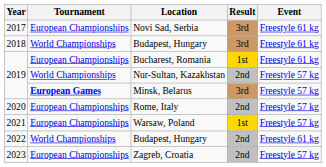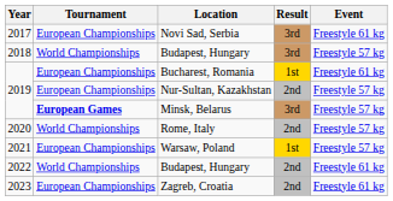 <table class="wikitable" style="font-size:95%;">
 <tr>
 <th>Year</th>
 <th>Tournament</th>
 <th>Location</th>
 <th>Result</th>
 <th>Event</th>
 </tr>
 <tr>
 <td>2017</td>
 <td><a href='#'>European Championships</a></td>
 <td>Novi Sad, Serbia</td>
 <td align="center" bgcolor="cc9966">3rd</td>
 <td><a href='#'>Freestyle 61 kg</a></td>
 </tr>
 <tr>
 <td>2018</td>
 <td><a href='#'>World Championships</a></td>
 <td>Budapest, Hungary</td>
 <td align="center" bgcolor="cc9966">3rd</td>
-<td><a href='#'>Freestyle 61 kg</a></td>
+<td><a href='#'>Freestyle 57 kg</a></td>
 </tr>
 <tr>
 <td rowspan="3">2019</td>
 <td><a href='#'>European Championships</a></td>
 <td>Bucharest, Romania</td>
 <td align="center" bgcolor="gold">1st</td>
 <td><a href='#'>Freestyle 61 kg</a></td>
 </tr>
 <tr>
-<td><a href='#'>World Championships</a></td>
+<td><a href='#'>European Championships</a></td>
 <td>Nur-Sultan, Kazakhstan</td>
 <td align="center" bgcolor="silver">2nd</td>
 <td><a href='#'>Freestyle 57 kg</a></td>
 </tr>
 <tr>
 <td><strong><a href='#'>European Games</a></strong></td>
 <td>Minsk, Belarus</td>
 <td align="center" bgcolor="cc9966">3rd</td>
 <td><a href='#'>Freestyle 57 kg</a></td>
 </tr>
 <tr>
 <td>2020</td>
-<td><a href='#'>European Championships</a></td>
+<td><a href='#'>World Championships</a></td>
 <td>Rome, Italy</td>
 <td align="center" bgcolor="silver">2nd</td>
 <td><a href='#'>Freestyle 57 kg</a></td>
 </tr>
 <tr>
 <td>2021</td>
 <td><a href='#'>European Championships</a></td>
 <td>Warsaw, Poland</td>
 <td align="center" bgcolor="gold">1st</td>
 <td><a href='#'>Freestyle 57 kg</a></td>
 </tr>
 <tr>
 <td>2022</td>
 <td><a href='#'>World Championships</a></td>
 <td>Budapest, Hungary</td>
 <td align="center" bgcolor="silver">2nd</td>
 <td><a href='#'>Freestyle 61 kg</a></td>
 </tr>
 <tr>
 <td>2023</td>
 <td><a href='#'>European Championships</a></td>
 <td>Zagreb, Croatia</td>
 <td align="center" bgcolor="silver">2nd</td>
-<td><a href='#'>Freestyle 57 kg</a></td>
+<td><a href='#'>Freestyle 61 kg</a></td>
 </tr>
 </table>
